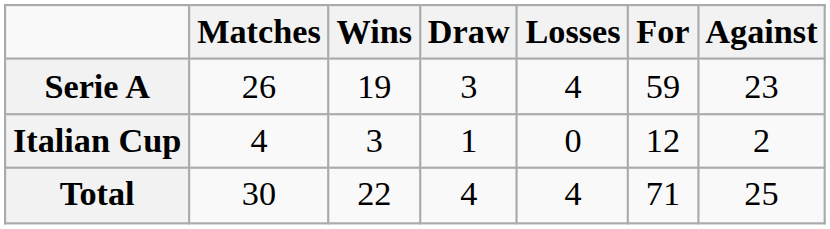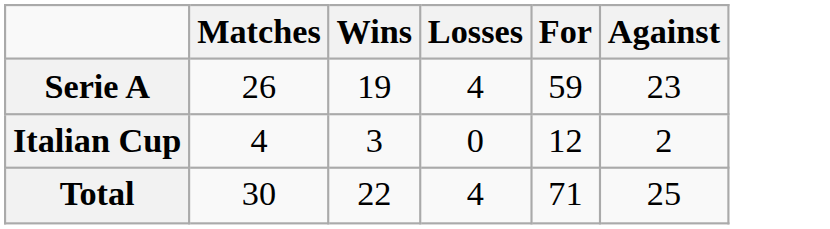 <table class="wikitable" style="text-align: center;">
 <tr>
 <td></td>
 <th>Matches</th>
 <th>Wins</th>
-<th>Draw</th>
 <th>Losses</th>
 <th>For</th>
 <th>Against</th>
 </tr>
 <tr>
 <th>Serie A</th>
 <td>26</td>
 <td>19</td>
-<td>3</td>
 <td>4</td>
 <td>59</td>
 <td>23</td>
 </tr>
 <tr>
 <th>Italian Cup</th>
 <td>4</td>
 <td>3</td>
-<td>1</td>
 <td>0</td>
 <td>12</td>
 <td>2</td>
 </tr>
 <tr>
 <th>Total</th>
 <td>30</td>
 <td>22</td>
 <td>4</td>
-<td>4</td>
 <td>71</td>
 <td>25</td>
 </tr>
 </table>
